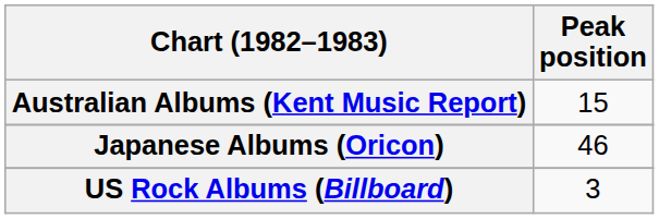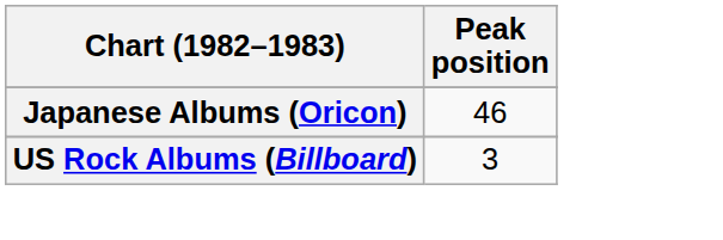 <table class="wikitable sortable plainrowheaders" style="text-align:center">
 <tr>
 <th scope="col">Chart (1982–1983)</th>
 <th scope="col">Peak<br>position</th>
-</tr>
-<tr>
-<th scope="row">Australian Albums (<a href='#'>Kent Music Report</a>)</th>
-<td>15</td>
 </tr>
 <tr>
 </tr>
 <tr>
 <th scope="row">Japanese Albums (<a href='#'>Oricon</a>)</th>
 <td>46</td>
 </tr>
 <tr>
 </tr>
 <tr>
 </tr>
 <tr>
 </tr>
 <tr>
 </tr>
 <tr>
 <th scope="row">US <a href='#'>Rock Albums</a> (<em><a href='#'>Billboard</a></em>)</th>
 <td>3</td>
 </tr>
 </table>
